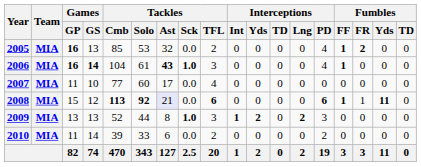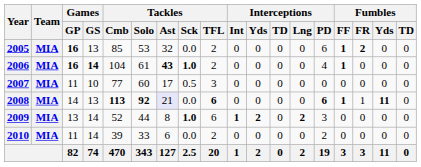 <table class="wikitable" style="text-align:center">
 <tr>
 <th rowspan="2">Year</th>
 <th rowspan="2">Team</th>
 <th colspan="2">Games</th>
 <th colspan="5">Tackles</th>
 <th colspan="5">Interceptions</th>
 <th colspan="4">Fumbles</th>
 </tr>
 <tr>
 <th>GP</th>
 <th>GS</th>
 <th>Cmb</th>
 <th>Solo</th>
 <th>Ast</th>
 <th>Sck</th>
 <th>TFL</th>
 <th>Int</th>
 <th>Yds</th>
 <th>TD</th>
 <th>Lng</th>
 <th>PD</th>
 <th>FF</th>
 <th>FR</th>
 <th>Yds</th>
 <th>TD</th>
 </tr>
 <tr>
 <th><a href='#'>2005</a></th>
 <th><a href='#'>MIA</a></th>
 <td><strong>16</strong></td>
 <td>13</td>
 <td>85</td>
 <td>53</td>
 <td>32</td>
 <td>0.0</td>
 <td>2</td>
 <td>0</td>
 <td>0</td>
 <td>0</td>
 <td>0</td>
-<td>4</td>
+<td>6</td>
 <td><strong>1</strong></td>
 <td><strong>2</strong></td>
 <td>0</td>
 <td>0</td>
 </tr>
 <tr>
 <th><a href='#'>2006</a></th>
 <th><a href='#'>MIA</a></th>
 <td><strong>16</strong></td>
 <td><strong>14</strong></td>
 <td>104</td>
 <td>61</td>
 <td><strong>43</strong></td>
 <td><strong>1.0</strong></td>
-<td>3</td>
+<td>2</td>
 <td>0</td>
 <td>0</td>
 <td>0</td>
 <td>0</td>
 <td>4</td>
 <td><strong>1</strong></td>
 <td>0</td>
 <td>0</td>
 <td>0</td>
 </tr>
 <tr>
 <th><a href='#'>2007</a></th>
 <th><a href='#'>MIA</a></th>
 <td>11</td>
 <td>10</td>
 <td>77</td>
 <td>60</td>
 <td>17</td>
-<td>0.0</td>
-<td>4</td>
+<td>0.5</td>
+<td>3</td>
 <td>0</td>
 <td>0</td>
 <td>0</td>
 <td>0</td>
 <td>0</td>
 <td>0</td>
 <td>0</td>
 <td>0</td>
 <td>0</td>
 </tr>
 <tr>
 <th><a href='#'>2008</a></th>
 <th><a href='#'>MIA</a></th>
-<td>15</td>
-<td>12</td>
+<td>14</td>
+<td>13</td>
 <td><strong>113</strong></td>
 <td><strong>92</strong></td>
 <td style="background: lavender;">21</td>
 <td>0.0</td>
 <td><strong>6</strong></td>
 <td>0</td>
 <td>0</td>
 <td>0</td>
 <td>0</td>
 <td><strong>6</strong></td>
 <td><strong>1</strong></td>
 <td>1</td>
 <td><strong>11</strong></td>
 <td>0</td>
 </tr>
 <tr>
 <th><a href='#'>2009</a></th>
 <th><a href='#'>MIA</a></th>
 <td>13</td>
-<td>13</td>
+<td>14</td>
 <td>52</td>
 <td>44</td>
 <td>8</td>
 <td><strong>1.0</strong></td>
-<td>3</td>
+<td>6</td>
 <td><strong>1</strong></td>
 <td><strong>2</strong></td>
 <td>0</td>
 <td><strong>2</strong></td>
 <td>3</td>
 <td>0</td>
 <td>0</td>
 <td>0</td>
 <td>0</td>
 </tr>
 <tr>
 <th><a href='#'>2010</a></th>
 <th><a href='#'>MIA</a></th>
 <td>11</td>
 <td>14</td>
 <td>39</td>
 <td>33</td>
 <td>6</td>
 <td>0.0</td>
 <td>2</td>
 <td>0</td>
 <td>0</td>
 <td>0</td>
 <td>0</td>
 <td>2</td>
 <td>0</td>
 <td>0</td>
 <td>0</td>
 <td>0</td>
 </tr>
 <tr>
 <th colspan="2"></th>
 <th>82</th>
 <th>74</th>
 <th>470</th>
 <th>343</th>
 <th>127</th>
 <th>2.5</th>
 <th>20</th>
 <th>1</th>
 <th>2</th>
 <th>0</th>
 <th>2</th>
 <th>19</th>
 <th>3</th>
 <th>3</th>
 <th>11</th>
 <th>0</th>
 </tr>
 </table>
